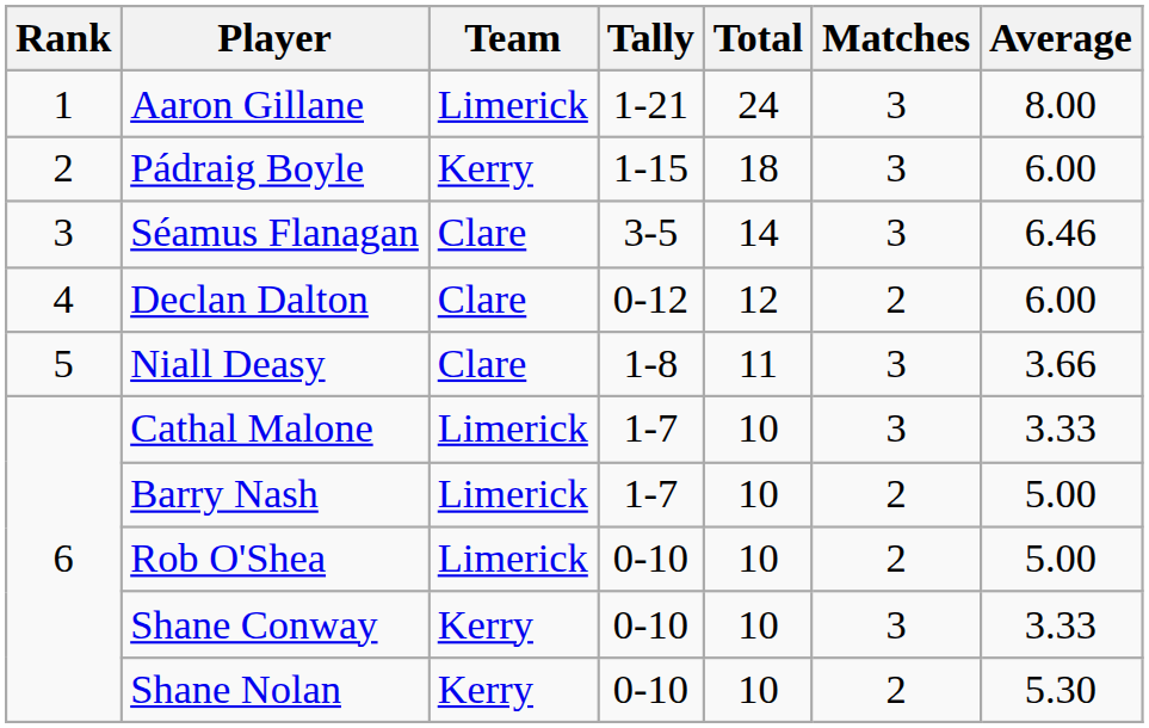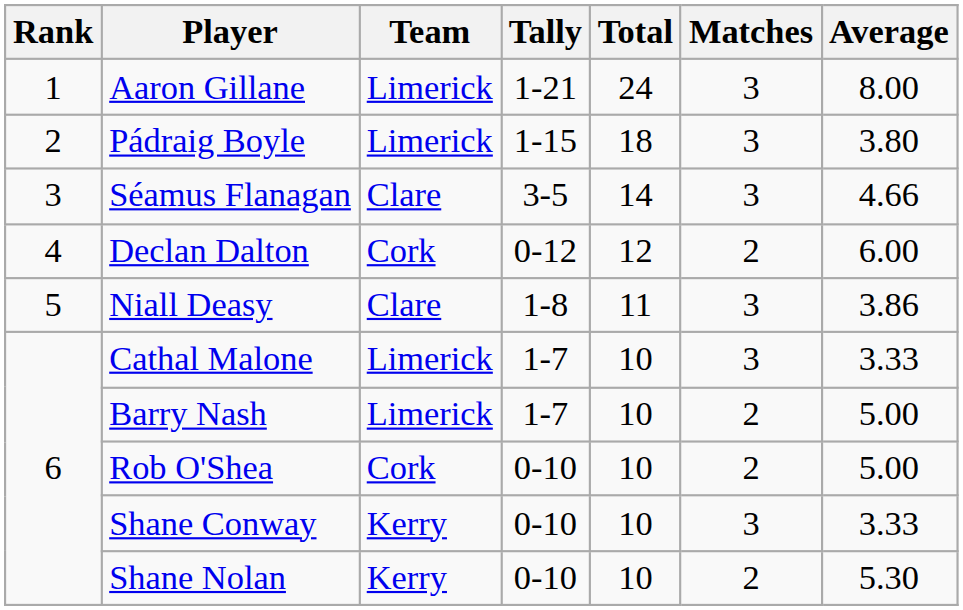 <table class="wikitable">
 <tr>
 <th>Rank</th>
 <th>Player</th>
 <th>Team</th>
 <th>Tally</th>
 <th>Total</th>
 <th>Matches</th>
 <th>Average</th>
 </tr>
 <tr>
 <td rowspan=1 align=center>1</td>
 <td><a href='#'>Aaron Gillane</a></td>
 <td><a href='#'>Limerick</a></td>
 <td align=center>1-21</td>
 <td align=center>24</td>
 <td align=center>3</td>
 <td align=center>8.00</td>
 </tr>
 <tr>
 <td rowspan=1 align=center>2</td>
 <td><a href='#'>Pádraig Boyle</a></td>
-<td><a href='#'>Kerry</a></td>
+<td><a href='#'>Limerick</a></td>
 <td align=center>1-15</td>
 <td align=center>18</td>
 <td align=center>3</td>
-<td align=center>6.00</td>
+<td align=center>3.80</td>
 </tr>
 <tr>
 <td rowspan=1 align=center>3</td>
 <td><a href='#'>Séamus Flanagan</a></td>
 <td><a href='#'>Clare</a></td>
 <td align=center>3-5</td>
 <td align=center>14</td>
 <td align=center>3</td>
-<td align=center>6.46</td>
+<td align=center>4.66</td>
 </tr>
 <tr>
 <td rowspan=1 align=center>4</td>
 <td><a href='#'>Declan Dalton</a></td>
-<td><a href='#'>Clare</a></td>
+<td><a href='#'>Cork</a></td>
 <td align=center>0-12</td>
 <td align=center>12</td>
 <td align=center>2</td>
 <td align=center>6.00</td>
 </tr>
 <tr>
 <td rowspan=1 align=center>5</td>
 <td><a href='#'>Niall Deasy</a></td>
 <td><a href='#'>Clare</a></td>
 <td align=center>1-8</td>
 <td align=center>11</td>
 <td align=center>3</td>
-<td align=center>3.66</td>
+<td align=center>3.86</td>
 </tr>
 <tr>
 <td rowspan=5 align=center>6</td>
 <td><a href='#'>Cathal Malone</a></td>
 <td><a href='#'>Limerick</a></td>
 <td align=center>1-7</td>
 <td align=center>10</td>
 <td align=center>3</td>
 <td align=center>3.33</td>
 </tr>
 <tr>
 <td><a href='#'>Barry Nash</a></td>
 <td><a href='#'>Limerick</a></td>
 <td align=center>1-7</td>
 <td align=center>10</td>
 <td align=center>2</td>
 <td align=center>5.00</td>
 </tr>
 <tr>
 <td><a href='#'>Rob O'Shea</a></td>
-<td><a href='#'>Limerick</a></td>
+<td><a href='#'>Cork</a></td>
 <td align=center>0-10</td>
 <td align=center>10</td>
 <td align=center>2</td>
 <td align=center>5.00</td>
 </tr>
 <tr>
 <td><a href='#'>Shane Conway</a></td>
 <td><a href='#'>Kerry</a></td>
 <td align=center>0-10</td>
 <td align=center>10</td>
 <td align=center>3</td>
 <td align=center>3.33</td>
 </tr>
 <tr>
 <td><a href='#'>Shane Nolan</a></td>
 <td><a href='#'>Kerry</a></td>
 <td align=center>0-10</td>
 <td align=center>10</td>
 <td align=center>2</td>
 <td align=center>5.30</td>
 </tr>
 </table>
